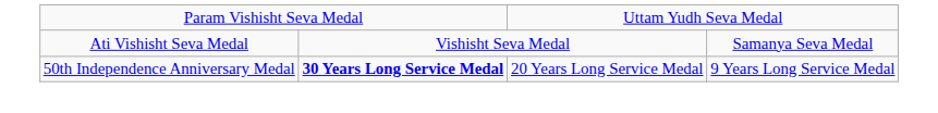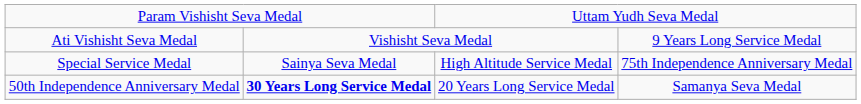 <table class="wikitable" style="margin:1em auto; text-align:center;">
 <tr>
 <td colspan="2"><a href='#'>Param Vishisht Seva Medal</a></td>
 <td colspan="2"><a href='#'>Uttam Yudh Seva Medal</a></td>
 </tr>
 <tr>
 <td><a href='#'>Ati Vishisht Seva Medal</a></td>
 <td colspan="2"><a href='#'>Vishisht Seva Medal</a></td>
-<td><a href='#'>Samanya Seva Medal</a></td>
+<td><a href='#'>9 Years Long Service Medal</a></td>
+</tr>
+<tr>
+<td><a href='#'>Special Service Medal</a></td>
+<td><a href='#'>Sainya Seva Medal</a></td>
+<td><a href='#'>High Altitude Service Medal</a></td>
+<td><a href='#'>75th Independence Anniversary Medal</a></td>
 </tr>
 <tr>
 <td><a href='#'>50th Independence Anniversary Medal</a></td>
 <td><strong><a href='#'>30 Years Long Service Medal</a></strong></td>
 <td><a href='#'>20 Years Long Service Medal</a></td>
-<td><a href='#'>9 Years Long Service Medal</a></td>
+<td><a href='#'>Samanya Seva Medal</a></td>
 </tr>
 </table>
